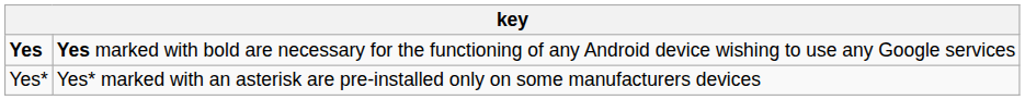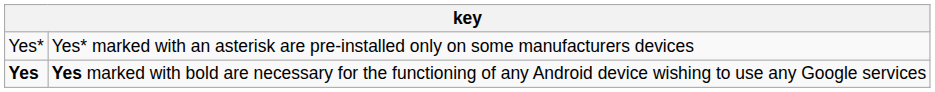 <table class=wikitable>
 <tr>
 <th colspan=2>key</th>
 </tr>
 <tr>
+<td>Yes*</td>
+<td>Yes* marked with an asterisk are pre-installed only on some manufacturers devices</td>
+</tr>
+<tr>
 <td><strong>Yes</strong></td>
 <td><strong>Yes</strong> marked with bold are necessary for the functioning of any Android device wishing to use any Google services</td>
 </tr>
-<tr>
-<td>Yes*</td>
-<td>Yes* marked with an asterisk are pre-installed only on some manufacturers devices</td>
-</tr>
 </table>
